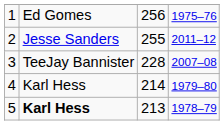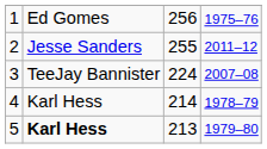 <table class="wikitable">
 <tr>
 </tr>
 <tr>
 <td>1</td>
 <td>Ed Gomes</td>
 <td>256</td>
 <td style="font-size:80%;"><a href='#'>1975–76</a></td>
 </tr>
 <tr>
 <td>2</td>
 <td><a href='#'>Jesse Sanders</a></td>
 <td>255</td>
 <td style="font-size:80%;"><a href='#'>2011–12</a></td>
 </tr>
 <tr>
 <td>3</td>
 <td>TeeJay Bannister</td>
-<td>228</td>
+<td>224</td>
 <td style="font-size:80%;"><a href='#'>2007–08</a></td>
 </tr>
 <tr>
 <td>4</td>
 <td>Karl Hess</td>
 <td>214</td>
-<td style="font-size:80%;"><a href='#'>1979–80</a></td>
+<td style="font-size:80%;"><a href='#'>1978–79</a></td>
 </tr>
 <tr>
 <td>5</td>
 <td><strong>Karl Hess</strong></td>
 <td>213</td>
-<td style="font-size:80%;"><a href='#'>1978–79</a></td>
+<td style="font-size:80%;"><a href='#'>1979–80</a></td>
 </tr>
 </table>
